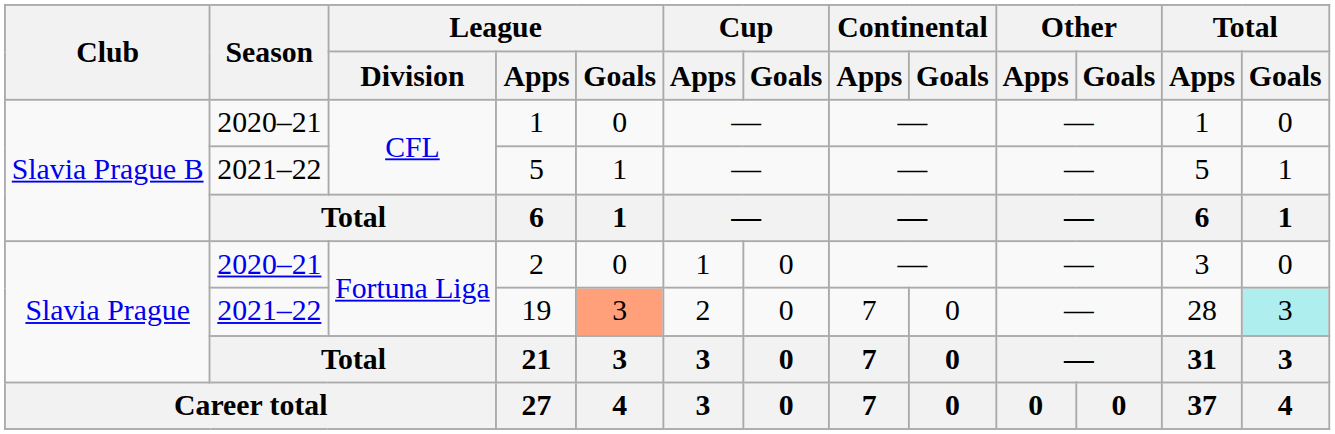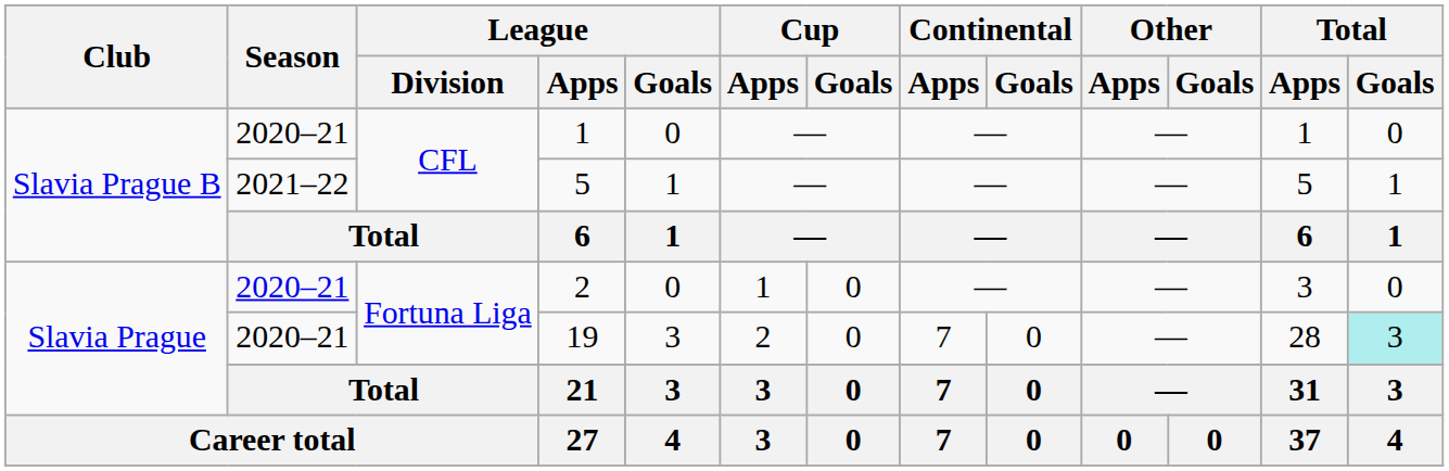 <table class="wikitable" style="text-align:center">
 <tr>
 <th rowspan="2">Club</th>
 <th rowspan="2">Season</th>
 <th colspan="3">League</th>
 <th colspan="2">Cup</th>
 <th colspan="2">Continental</th>
 <th colspan="2">Other</th>
 <th colspan="2">Total</th>
 </tr>
 <tr>
 <th>Division</th>
 <th>Apps</th>
 <th>Goals</th>
 <th>Apps</th>
 <th>Goals</th>
 <th>Apps</th>
 <th>Goals</th>
 <th>Apps</th>
 <th>Goals</th>
 <th>Apps</th>
 <th>Goals</th>
 </tr>
 <tr>
 <td rowspan="3"><a href='#'>Slavia Prague B</a></td>
 <td>2020–21</td>
 <td rowspan="2"><a href='#'>CFL</a></td>
 <td>1</td>
 <td>0</td>
 <td colspan="2">—</td>
 <td colspan="2">—</td>
 <td colspan="2">—</td>
 <td>1</td>
 <td>0</td>
 </tr>
 <tr>
 <td>2021–22</td>
 <td>5</td>
 <td>1</td>
 <td colspan="2">—</td>
 <td colspan="2">—</td>
 <td colspan="2">—</td>
 <td>5</td>
 <td>1</td>
 </tr>
 <tr>
 <th colspan="2">Total</th>
 <th>6</th>
 <th>1</th>
 <th colspan="2">—</th>
 <th colspan="2">—</th>
 <th colspan="2">—</th>
 <th>6</th>
 <th>1</th>
 </tr>
 <tr>
 <td rowspan="3"><a href='#'>Slavia Prague</a></td>
 <td><a href='#'>2020–21</a></td>
 <td rowspan="2"><a href='#'>Fortuna Liga</a></td>
 <td>2</td>
 <td>0</td>
 <td>1</td>
 <td>0</td>
 <td colspan="2">—</td>
 <td colspan="2">—</td>
 <td>3</td>
 <td>0</td>
 </tr>
 <tr>
-<td><a href='#'>2021–22</a></td>
+<td>2020–21</td>
 <td>19</td>
-<td style="background: lightsalmon;">3</td>
+<td>3</td>
 <td>2</td>
 <td>0</td>
 <td>7</td>
 <td>0</td>
 <td colspan="2">—</td>
 <td>28</td>
 <td style="background: paleturquoise;">3</td>
 </tr>
 <tr>
 <th colspan="2">Total</th>
 <th>21</th>
 <th>3</th>
 <th>3</th>
 <th>0</th>
 <th>7</th>
 <th>0</th>
 <th colspan="2">—</th>
 <th>31</th>
 <th>3</th>
 </tr>
 <tr>
 <th colspan="3">Career total</th>
 <th>27</th>
 <th>4</th>
 <th>3</th>
 <th>0</th>
 <th>7</th>
 <th>0</th>
 <th>0</th>
 <th>0</th>
 <th>37</th>
 <th>4</th>
 </tr>
 </table>
